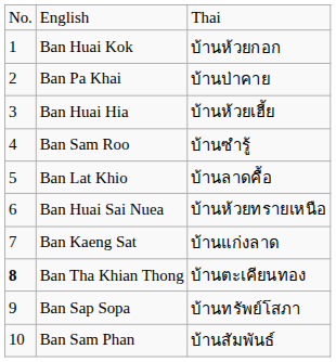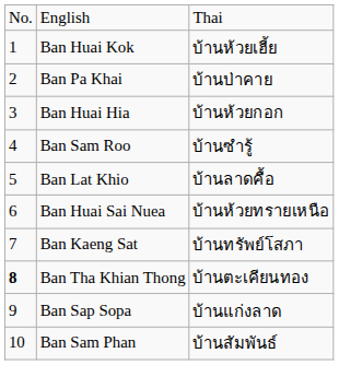 <table class="wikitable">
 <tr>
 <td>No.</td>
 <td>English</td>
 <td>Thai</td>
 </tr>
 <tr>
 <td>1</td>
 <td>Ban Huai Kok</td>
-<td>บ้านห้วยกอก</td>
+<td>บ้านห้วยเฮี้ย</td>
 </tr>
 <tr>
 <td>2</td>
 <td>Ban Pa Khai</td>
 <td>บ้านป่าคาย</td>
 </tr>
 <tr>
 <td>3</td>
 <td>Ban Huai Hia</td>
-<td>บ้านห้วยเฮี้ย</td>
+<td>บ้านห้วยกอก</td>
 </tr>
 <tr>
 <td>4</td>
 <td>Ban Sam Roo</td>
 <td>บ้านซำรู้</td>
 </tr>
 <tr>
 <td>5</td>
 <td>Ban Lat Khio</td>
 <td>บ้านลาดคื้อ</td>
 </tr>
 <tr>
 <td>6</td>
 <td>Ban Huai Sai Nuea</td>
 <td>บ้านห้วยทรายเหนือ</td>
 </tr>
 <tr>
 <td>7</td>
 <td>Ban Kaeng Sat</td>
-<td>บ้านแก่งลาด</td>
+<td>บ้านทรัพย์โสภา</td>
 </tr>
 <tr>
 <td><strong>8</strong></td>
 <td>Ban Tha Khian Thong</td>
 <td>บ้านตะเคียนทอง</td>
 </tr>
 <tr>
 <td>9</td>
 <td>Ban Sap Sopa</td>
-<td>บ้านทรัพย์โสภา</td>
+<td>บ้านแก่งลาด</td>
 </tr>
 <tr>
 <td>10</td>
 <td>Ban Sam Phan</td>
 <td>บ้านสัมพันธ์</td>
 </tr>
 </table>
